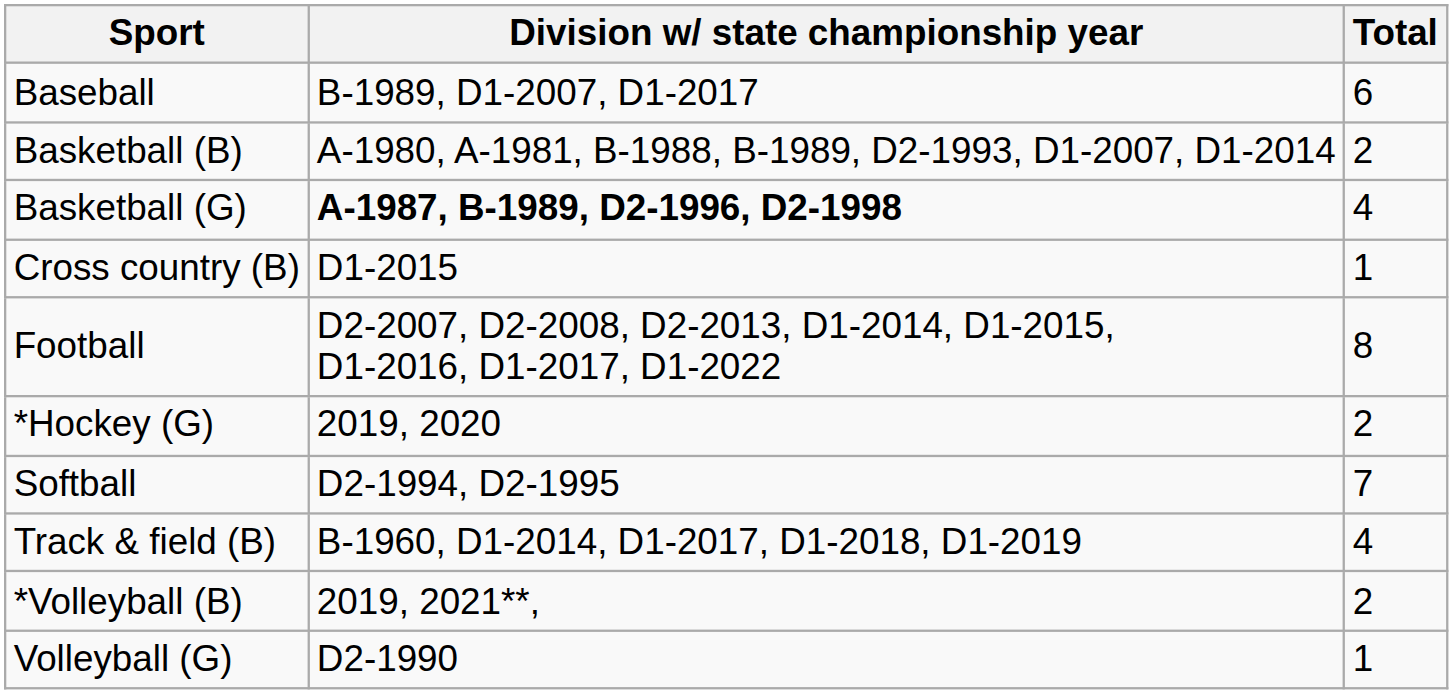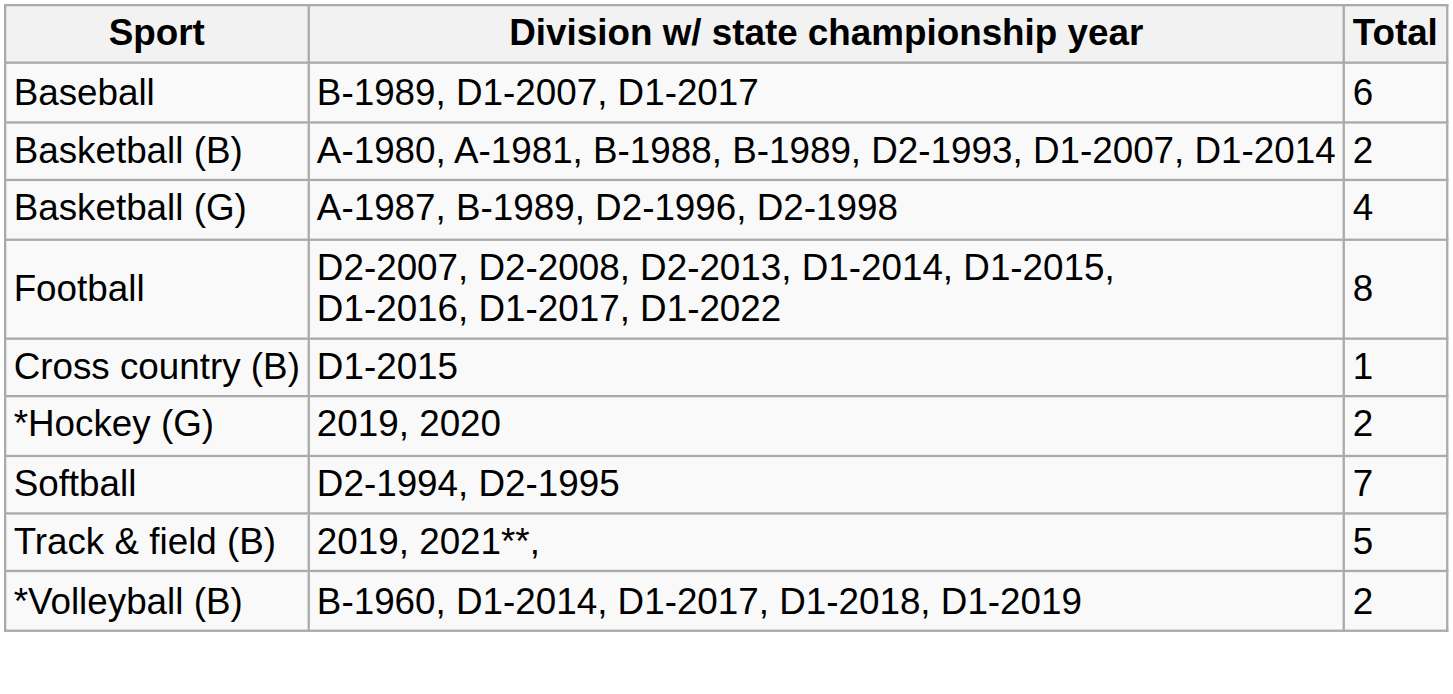 <table class="wikitable sortable">
 <tr>
 <th>Sport</th>
 <th>Division w/ state championship year</th>
 <th>Total</th>
 </tr>
 <tr>
 <td>Baseball</td>
 <td>B-1989, D1-2007, D1-2017</td>
 <td>6</td>
 </tr>
 <tr>
 <td>Basketball (B)</td>
 <td>A-1980, A-1981, B-1988, B-1989, D2-1993, D1-2007, D1-2014</td>
 <td>2</td>
 </tr>
 <tr>
 <td>Basketball (G)</td>
-<td><strong>A-1987, B-1989, D2-1996, D2-1998</strong></td>
+<td>A-1987, B-1989, D2-1996, D2-1998</td>
 <td>4</td>
+</tr>
+<tr>
+<td>Football</td>
+<td>D2-2007, D2-2008, D2-2013, D1-2014, D1-2015,<br>D1-2016, D1-2017, D1-2022</td>
+<td>8</td>
 </tr>
 <tr>
 <td>Cross country (B)</td>
 <td>D1-2015</td>
 <td>1</td>
-</tr>
-<tr>
-<td>Football</td>
-<td>D2-2007, D2-2008, D2-2013, D1-2014, D1-2015,<br>D1-2016, D1-2017, D1-2022</td>
-<td>8</td>
 </tr>
 <tr>
 <td>*Hockey (G)</td>
 <td>2019, 2020</td>
 <td>2</td>
 </tr>
 <tr>
 <td>Softball</td>
 <td>D2-1994, D2-1995</td>
 <td>7</td>
 </tr>
 <tr>
 <td>Track & field (B)</td>
-<td>B-1960, D1-2014, D1-2017, D1-2018, D1-2019</td>
-<td>4</td>
+<td>2019, 2021**,</td>
+<td>5</td>
 </tr>
 <tr>
 <td>*Volleyball (B)</td>
-<td>2019, 2021**,</td>
+<td>B-1960, D1-2014, D1-2017, D1-2018, D1-2019</td>
 <td>2</td>
 </tr>
-<tr>
-<td>Volleyball (G)</td>
-<td>D2-1990</td>
-<td>1</td>
-</tr>
 </table>
